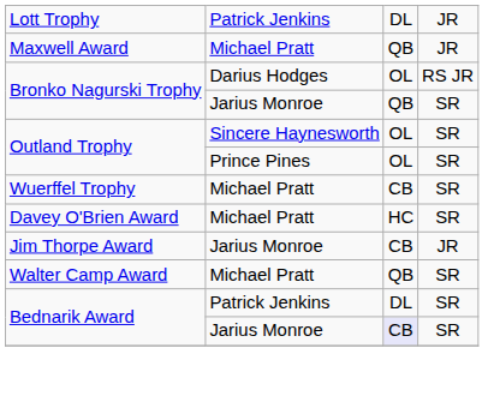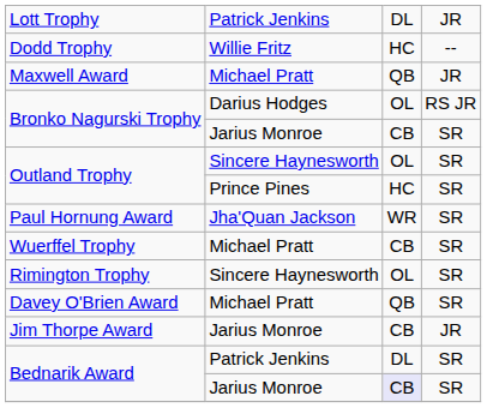 <table class="wikitable">
 <tr>
 <td><a href='#'>Lott Trophy</a></td>
 <td><a href='#'>Patrick Jenkins</a></td>
 <td align=center>DL</td>
 <td align=center>JR</td>
+</tr>
+<tr>
+<td><a href='#'>Dodd Trophy</a></td>
+<td><a href='#'>Willie Fritz</a></td>
+<td align=center>HC</td>
+<td align=center>--</td>
 </tr>
 <tr>
 <td><a href='#'>Maxwell Award</a></td>
 <td><a href='#'>Michael Pratt</a></td>
 <td align=center>QB</td>
 <td align=center>JR</td>
 </tr>
 <tr>
 <td rowspan=2><a href='#'>Bronko Nagurski Trophy</a></td>
 <td>Darius Hodges</td>
 <td align=center>OL</td>
 <td align=center>RS JR</td>
 </tr>
 <tr>
 <td>Jarius Monroe</td>
-<td align=center>QB</td>
+<td align=center>CB</td>
 <td align=center>SR</td>
 </tr>
 <tr>
 <td rowspan=2><a href='#'>Outland Trophy</a></td>
 <td><a href='#'>Sincere Haynesworth</a></td>
 <td align=center>OL</td>
 <td align=center>SR</td>
 </tr>
 <tr>
 <td>Prince Pines</td>
-<td align=center>OL</td>
+<td align=center>HC</td>
+<td align=center>SR</td>
+</tr>
+<tr>
+<td><a href='#'>Paul Hornung Award</a></td>
+<td><a href='#'>Jha'Quan Jackson</a></td>
+<td align=center>WR</td>
 <td align=center>SR</td>
 </tr>
 <tr>
 <td><a href='#'>Wuerffel Trophy</a></td>
 <td>Michael Pratt</td>
 <td align=center>CB</td>
 <td align=center>SR</td>
 </tr>
 <tr>
+<td><a href='#'>Rimington Trophy</a></td>
+<td>Sincere Haynesworth</td>
+<td align=center>OL</td>
+<td align=center>SR</td>
+</tr>
+<tr>
 <td><a href='#'>Davey O'Brien Award</a></td>
 <td>Michael Pratt</td>
-<td align=center>HC</td>
+<td align=center>QB</td>
 <td align=center>SR</td>
 </tr>
 <tr>
 <td><a href='#'>Jim Thorpe Award</a></td>
 <td>Jarius Monroe</td>
 <td align=center>CB</td>
 <td align=center>JR</td>
-</tr>
-<tr>
-<td><a href='#'>Walter Camp Award</a></td>
-<td>Michael Pratt</td>
-<td align=center>QB</td>
-<td align=center>SR</td>
 </tr>
 <tr>
 <td rowspan=2><a href='#'>Bednarik Award</a></td>
 <td>Patrick Jenkins</td>
 <td align=center>DL</td>
 <td align=center>SR</td>
 </tr>
 <tr>
 <td>Jarius Monroe</td>
 <td align=center style="background: lavender;">CB</td>
 <td align=center>SR</td>
 </tr>
 <tr>
 </tr>
 </table>
